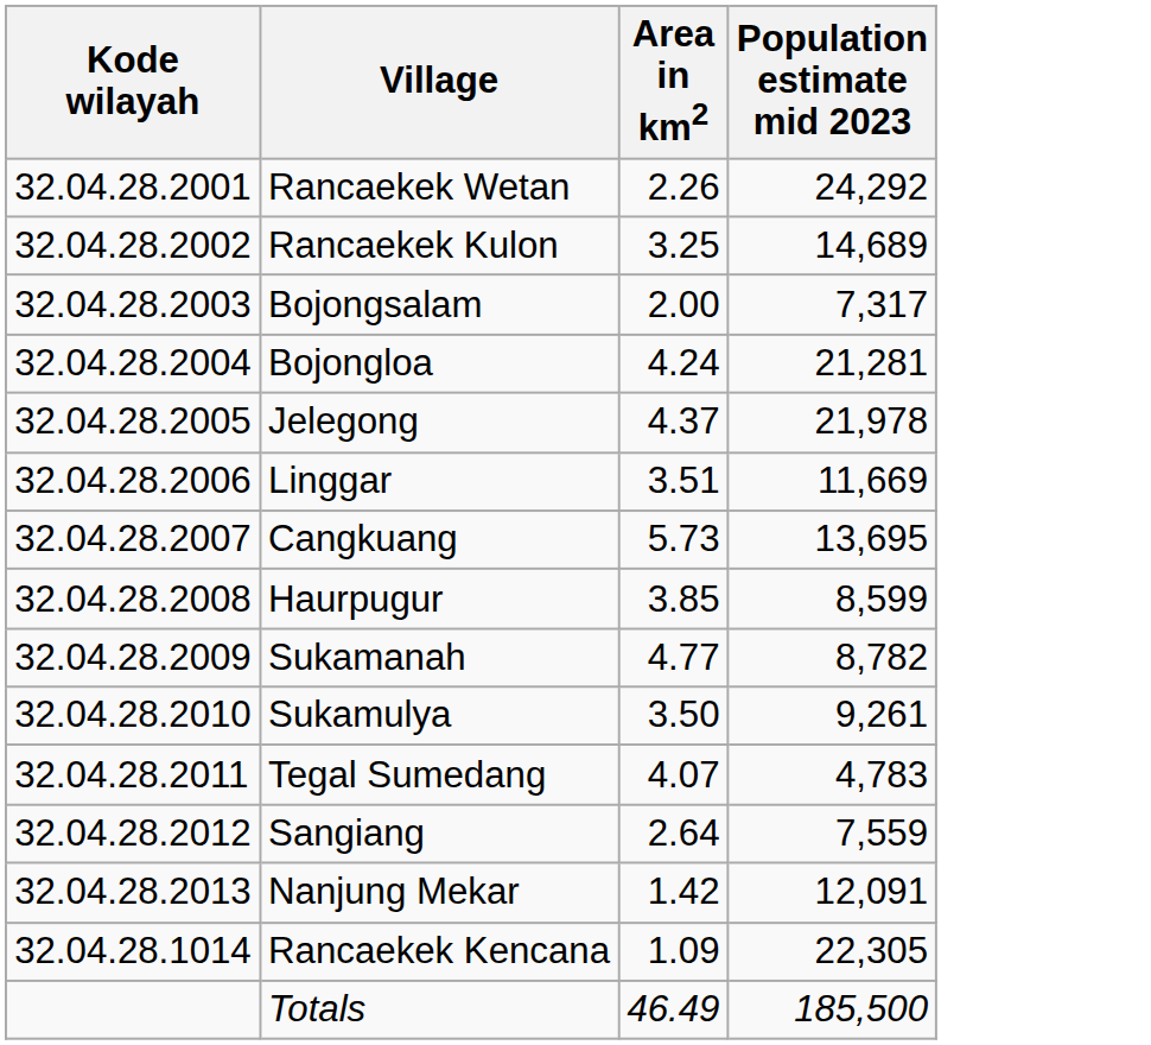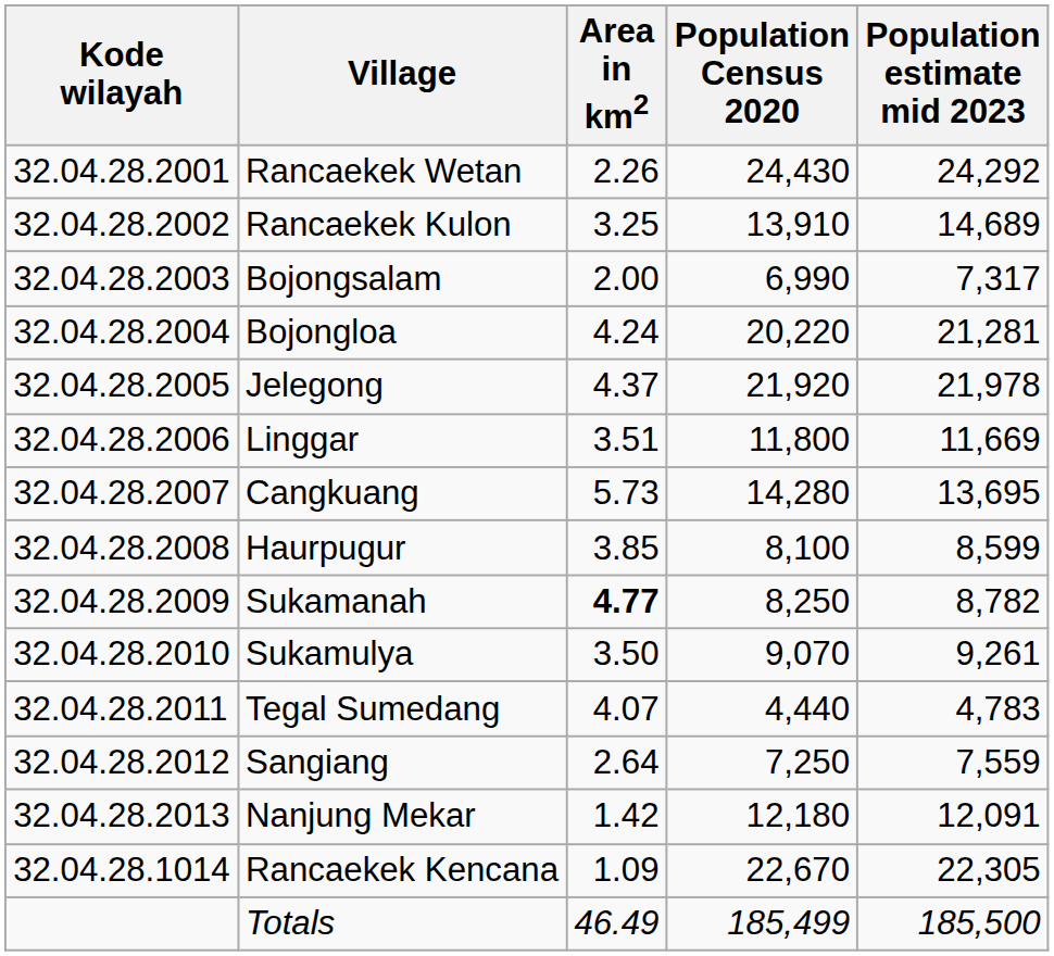 <table class="wikitable">
 <tr>
 <th>Kode<br>wilayah</th>
 <th>Village</th>
 <th>Area<br>in<br>km<sup>2</sup> </th>
+<th>Population<br>Census<br>2020</th>
 <th>Population<br>estimate<br>mid 2023 </th>
 </tr>
 <tr>
 <td>32.04.28.2001</td>
 <td>Rancaekek Wetan</td>
 <td align="right">2.26</td>
+<td align="right">24,430</td>
 <td align="right">24,292</td>
 </tr>
 <tr>
 <td>32.04.28.2002</td>
 <td>Rancaekek Kulon</td>
 <td align="right">3.25</td>
+<td align="right">13,910</td>
 <td align="right">14,689</td>
 </tr>
 <tr>
 <td>32.04.28.2003</td>
 <td>Bojongsalam</td>
 <td align="right">2.00</td>
+<td align="right">6,990</td>
 <td align="right">7,317</td>
 </tr>
 <tr>
 <td>32.04.28.2004</td>
 <td>Bojongloa</td>
 <td align="right">4.24</td>
+<td align="right">20,220</td>
 <td align="right">21,281</td>
 </tr>
 <tr>
 <td>32.04.28.2005</td>
 <td>Jelegong</td>
 <td align="right">4.37</td>
+<td align="right">21,920</td>
 <td align="right">21,978</td>
 </tr>
 <tr>
 <td>32.04.28.2006</td>
 <td>Linggar</td>
 <td align="right">3.51</td>
+<td align="right">11,800</td>
 <td align="right">11,669</td>
 </tr>
 <tr>
 <td>32.04.28.2007</td>
 <td>Cangkuang</td>
 <td align="right">5.73</td>
+<td align="right">14,280</td>
 <td align="right">13,695</td>
 </tr>
 <tr>
 <td>32.04.28.2008</td>
 <td>Haurpugur</td>
 <td align="right">3.85</td>
+<td align="right">8,100</td>
 <td align="right">8,599</td>
 </tr>
 <tr>
 <td>32.04.28.2009</td>
 <td>Sukamanah</td>
-<td align="right">4.77</td>
+<td align="right"><strong>4.77</strong></td>
+<td align="right">8,250</td>
 <td align="right">8,782</td>
 </tr>
 <tr>
 <td>32.04.28.2010</td>
 <td>Sukamulya</td>
 <td align="right">3.50</td>
+<td align="right">9,070</td>
 <td align="right">9,261</td>
 </tr>
 <tr>
 <td>32.04.28.2011</td>
 <td>Tegal Sumedang</td>
 <td align="right">4.07</td>
+<td align="right">4,440</td>
 <td align="right">4,783</td>
 </tr>
 <tr>
 <td>32.04.28.2012</td>
 <td>Sangiang</td>
 <td align="right">2.64</td>
+<td align="right">7,250</td>
 <td align="right">7,559</td>
 </tr>
 <tr>
 <td>32.04.28.2013</td>
 <td>Nanjung Mekar</td>
 <td align="right">1.42</td>
+<td align="right">12,180</td>
 <td align="right">12,091</td>
 </tr>
 <tr>
 <td>32.04.28.1014</td>
 <td>Rancaekek Kencana</td>
 <td align="right">1.09</td>
+<td align="right">22,670</td>
 <td align="right">22,305</td>
 </tr>
 <tr>
 <td></td>
 <td><em>Totals</em></td>
 <td align="right"><em>46.49</em></td>
+<td align="right"><em>185,499</em></td>
 <td align="right"><em>185,500</em></td>
 </tr>
 </table>
